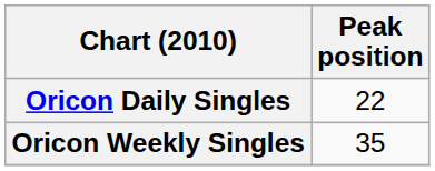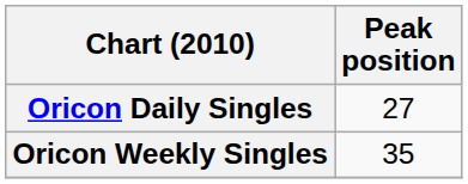 <table class="wikitable sortable plainrowheaders">
 <tr>
 <th scope="col">Chart (2010)</th>
 <th scope="col">Peak<br>position</th>
 </tr>
 <tr>
 <th scope="row"><a href='#'>Oricon</a> Daily Singles</th>
-<td align="center">22</td>
+<td align="center">27</td>
 </tr>
 <tr>
 <th scope="row">Oricon Weekly Singles</th>
 <td align="center">35</td>
 </tr>
 <tr>
 </tr>
 </table>
